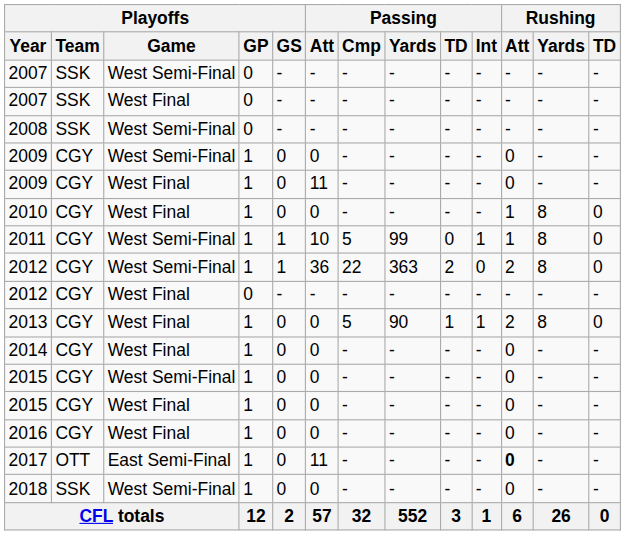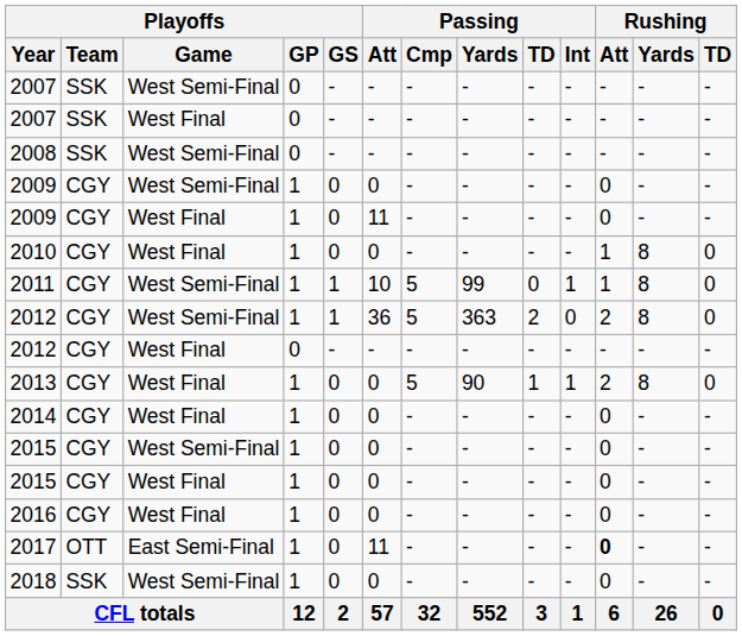 <table class="wikitable">
 <tr>
 <th colspan="5">Playoffs</th>
 <th colspan="5">Passing</th>
 <th colspan="3">Rushing</th>
 </tr>
 <tr>
 <th>Year</th>
 <th>Team</th>
 <th>Game</th>
 <th>GP</th>
 <th>GS</th>
 <th>Att</th>
 <th>Cmp</th>
 <th>Yards</th>
 <th>TD</th>
 <th>Int</th>
 <th>Att</th>
 <th>Yards</th>
 <th>TD</th>
 </tr>
 <tr>
 <td>2007</td>
 <td>SSK</td>
 <td>West Semi-Final</td>
 <td>0</td>
 <td>-</td>
 <td>-</td>
 <td>-</td>
 <td>-</td>
 <td>-</td>
 <td>-</td>
 <td>-</td>
 <td>-</td>
 <td>-</td>
 </tr>
 <tr>
 <td>2007</td>
 <td>SSK</td>
 <td>West Final</td>
 <td>0</td>
 <td>-</td>
 <td>-</td>
 <td>-</td>
 <td>-</td>
 <td>-</td>
 <td>-</td>
 <td>-</td>
 <td>-</td>
 <td>-</td>
 </tr>
 <tr>
 <td>2008</td>
 <td>SSK</td>
 <td>West Semi-Final</td>
 <td>0</td>
 <td>-</td>
 <td>-</td>
 <td>-</td>
 <td>-</td>
 <td>-</td>
 <td>-</td>
 <td>-</td>
 <td>-</td>
 <td>-</td>
 </tr>
 <tr>
 <td>2009</td>
 <td>CGY</td>
 <td>West Semi-Final</td>
 <td>1</td>
 <td>0</td>
 <td>0</td>
 <td>-</td>
 <td>-</td>
 <td>-</td>
 <td>-</td>
 <td>0</td>
 <td>-</td>
 <td>-</td>
 </tr>
 <tr>
 <td>2009</td>
 <td>CGY</td>
 <td>West Final</td>
 <td>1</td>
 <td>0</td>
 <td>11</td>
 <td>-</td>
 <td>-</td>
 <td>-</td>
 <td>-</td>
 <td>0</td>
 <td>-</td>
 <td>-</td>
 </tr>
 <tr>
 <td>2010</td>
 <td>CGY</td>
 <td>West Final</td>
 <td>1</td>
 <td>0</td>
 <td>0</td>
 <td>-</td>
 <td>-</td>
 <td>-</td>
 <td>-</td>
 <td>1</td>
 <td>8</td>
 <td>0</td>
 </tr>
 <tr>
 <td>2011</td>
 <td>CGY</td>
 <td>West Semi-Final</td>
 <td>1</td>
 <td>1</td>
 <td>10</td>
 <td>5</td>
 <td>99</td>
 <td>0</td>
 <td>1</td>
 <td>1</td>
 <td>8</td>
 <td>0</td>
 </tr>
 <tr>
 <td>2012</td>
 <td>CGY</td>
 <td>West Semi-Final</td>
 <td>1</td>
 <td>1</td>
 <td>36</td>
-<td>22</td>
+<td>5</td>
 <td>363</td>
 <td>2</td>
 <td>0</td>
 <td>2</td>
 <td>8</td>
 <td>0</td>
 </tr>
 <tr>
 <td>2012</td>
 <td>CGY</td>
 <td>West Final</td>
 <td>0</td>
 <td>-</td>
 <td>-</td>
 <td>-</td>
 <td>-</td>
 <td>-</td>
 <td>-</td>
 <td>-</td>
 <td>-</td>
 <td>-</td>
 </tr>
 <tr>
 <td>2013</td>
 <td>CGY</td>
 <td>West Final</td>
 <td>1</td>
 <td>0</td>
 <td>0</td>
 <td>5</td>
 <td>90</td>
 <td>1</td>
 <td>1</td>
 <td>2</td>
 <td>8</td>
 <td>0</td>
 </tr>
 <tr>
 <td>2014</td>
 <td>CGY</td>
 <td>West Final</td>
 <td>1</td>
 <td>0</td>
 <td>0</td>
 <td>-</td>
 <td>-</td>
 <td>-</td>
 <td>-</td>
 <td>0</td>
 <td>-</td>
 <td>-</td>
 </tr>
 <tr>
 <td>2015</td>
 <td>CGY</td>
 <td>West Semi-Final</td>
 <td>1</td>
 <td>0</td>
 <td>0</td>
 <td>-</td>
 <td>-</td>
 <td>-</td>
 <td>-</td>
 <td>0</td>
 <td>-</td>
 <td>-</td>
 </tr>
 <tr>
 <td>2015</td>
 <td>CGY</td>
 <td>West Final</td>
 <td>1</td>
 <td>0</td>
 <td>0</td>
 <td>-</td>
 <td>-</td>
 <td>-</td>
 <td>-</td>
 <td>0</td>
 <td>-</td>
 <td>-</td>
 </tr>
 <tr>
 <td>2016</td>
 <td>CGY</td>
 <td>West Final</td>
 <td>1</td>
 <td>0</td>
 <td>0</td>
 <td>-</td>
 <td>-</td>
 <td>-</td>
 <td>-</td>
 <td>0</td>
 <td>-</td>
 <td>-</td>
 </tr>
 <tr>
 <td>2017</td>
 <td>OTT</td>
 <td>East Semi-Final</td>
 <td>1</td>
 <td>0</td>
 <td>11</td>
 <td>-</td>
 <td>-</td>
 <td>-</td>
 <td>-</td>
 <td><strong>0</strong></td>
 <td>-</td>
 <td>-</td>
 </tr>
 <tr>
 <td>2018</td>
 <td>SSK</td>
 <td>West Semi-Final</td>
 <td>1</td>
 <td>0</td>
 <td>0</td>
 <td>-</td>
 <td>-</td>
 <td>-</td>
 <td>-</td>
 <td>0</td>
 <td>-</td>
 <td>-</td>
 </tr>
 <tr>
 <th colspan="3"><a href='#'>CFL</a> totals</th>
 <th>12</th>
 <th>2</th>
 <th>57</th>
 <th>32</th>
 <th>552</th>
 <th>3</th>
 <th>1</th>
 <th>6</th>
 <th>26</th>
 <th>0</th>
 </tr>
 </table>
